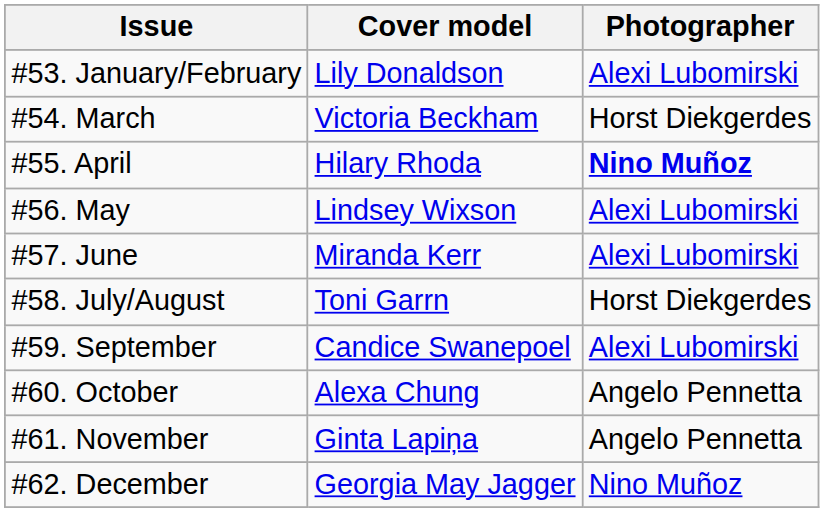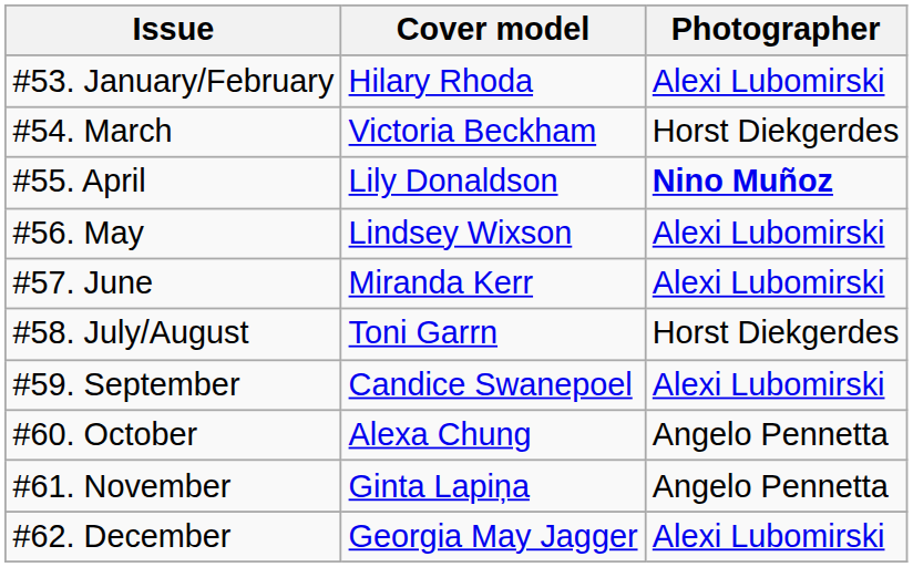 <table class="sortable wikitable">
 <tr>
 <th>Issue</th>
 <th>Cover model</th>
 <th>Photographer</th>
 </tr>
 <tr>
 <td>#53. January/February</td>
-<td><a href='#'>Lily Donaldson</a></td>
+<td><a href='#'>Hilary Rhoda</a></td>
 <td><a href='#'>Alexi Lubomirski</a></td>
 </tr>
 <tr>
 <td>#54. March</td>
 <td><a href='#'>Victoria Beckham</a></td>
 <td>Horst Diekgerdes</td>
 </tr>
 <tr>
 <td>#55. April</td>
-<td><a href='#'>Hilary Rhoda</a></td>
+<td><a href='#'>Lily Donaldson</a></td>
 <td><strong><a href='#'>Nino Muñoz</a></strong></td>
 </tr>
 <tr>
 <td>#56. May</td>
 <td><a href='#'>Lindsey Wixson</a></td>
 <td><a href='#'>Alexi Lubomirski</a></td>
 </tr>
 <tr>
 <td>#57. June</td>
 <td><a href='#'>Miranda Kerr</a></td>
 <td><a href='#'>Alexi Lubomirski</a></td>
 </tr>
 <tr>
 <td>#58. July/August</td>
 <td><a href='#'>Toni Garrn</a></td>
 <td>Horst Diekgerdes</td>
 </tr>
 <tr>
 <td>#59. September</td>
 <td><a href='#'>Candice Swanepoel</a></td>
 <td><a href='#'>Alexi Lubomirski</a></td>
 </tr>
 <tr>
 <td>#60. October</td>
 <td><a href='#'>Alexa Chung</a></td>
 <td>Angelo Pennetta</td>
 </tr>
 <tr>
 <td>#61. November</td>
 <td><a href='#'>Ginta Lapiņa</a></td>
 <td>Angelo Pennetta</td>
 </tr>
 <tr>
 <td>#62. December</td>
 <td><a href='#'>Georgia May Jagger</a></td>
-<td><a href='#'>Nino Muñoz</a></td>
+<td><a href='#'>Alexi Lubomirski</a></td>
 </tr>
 </table>
